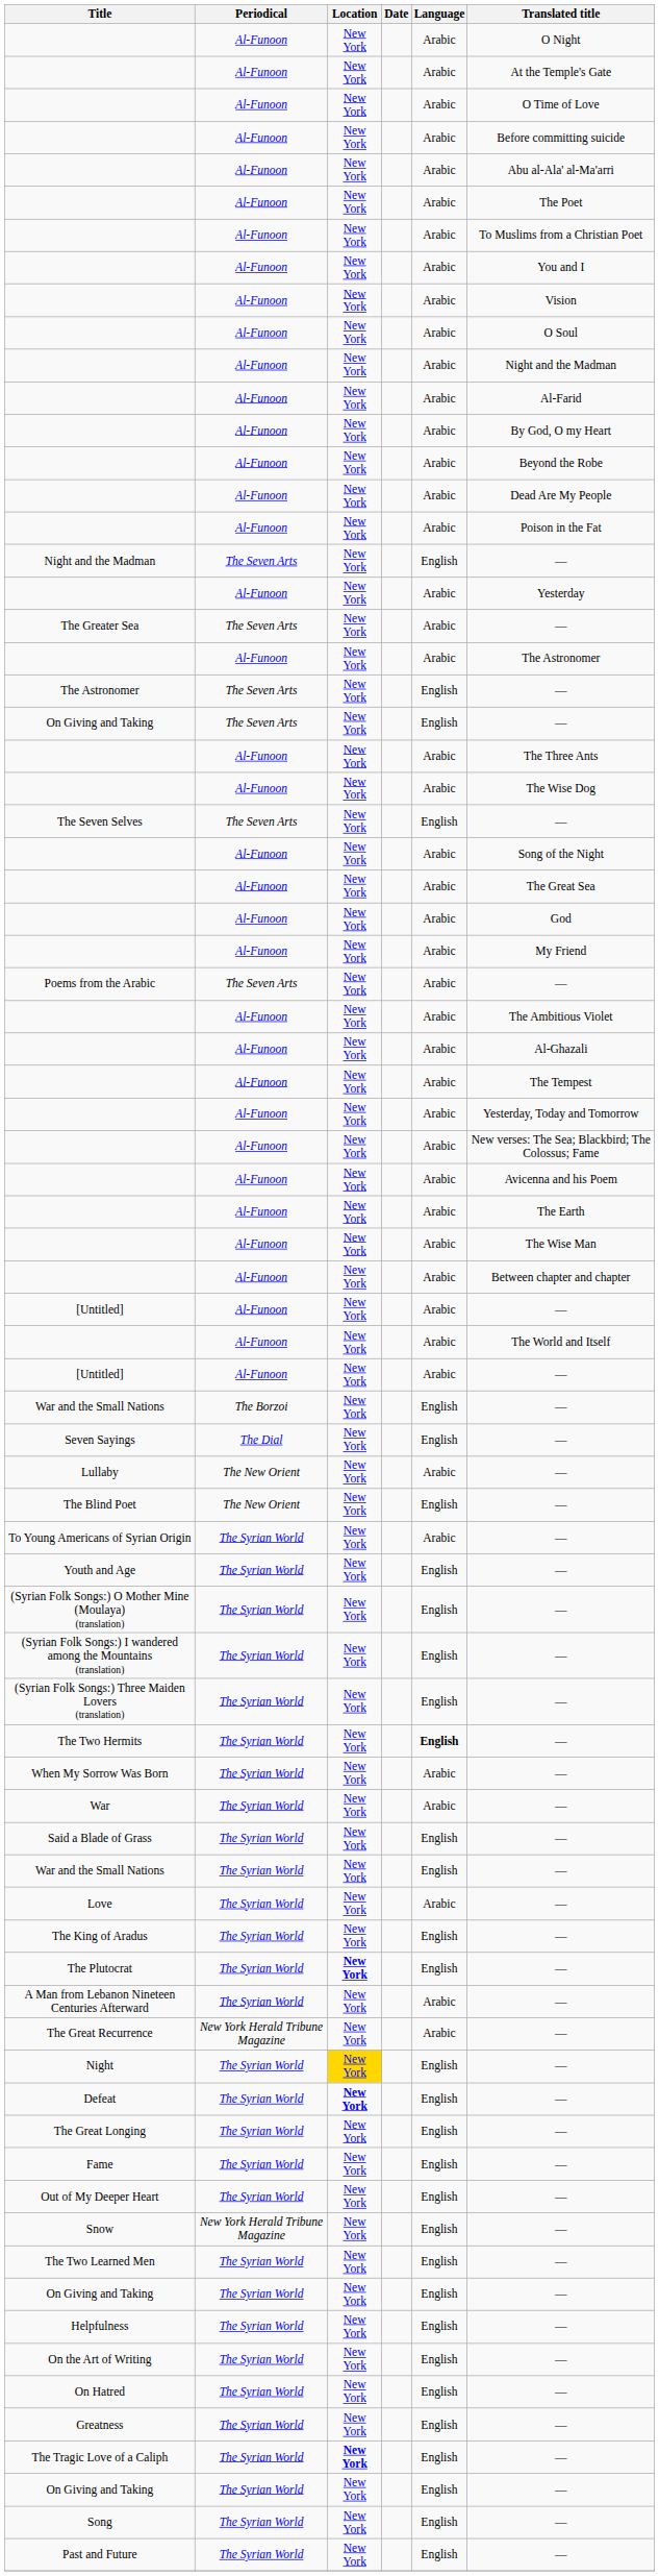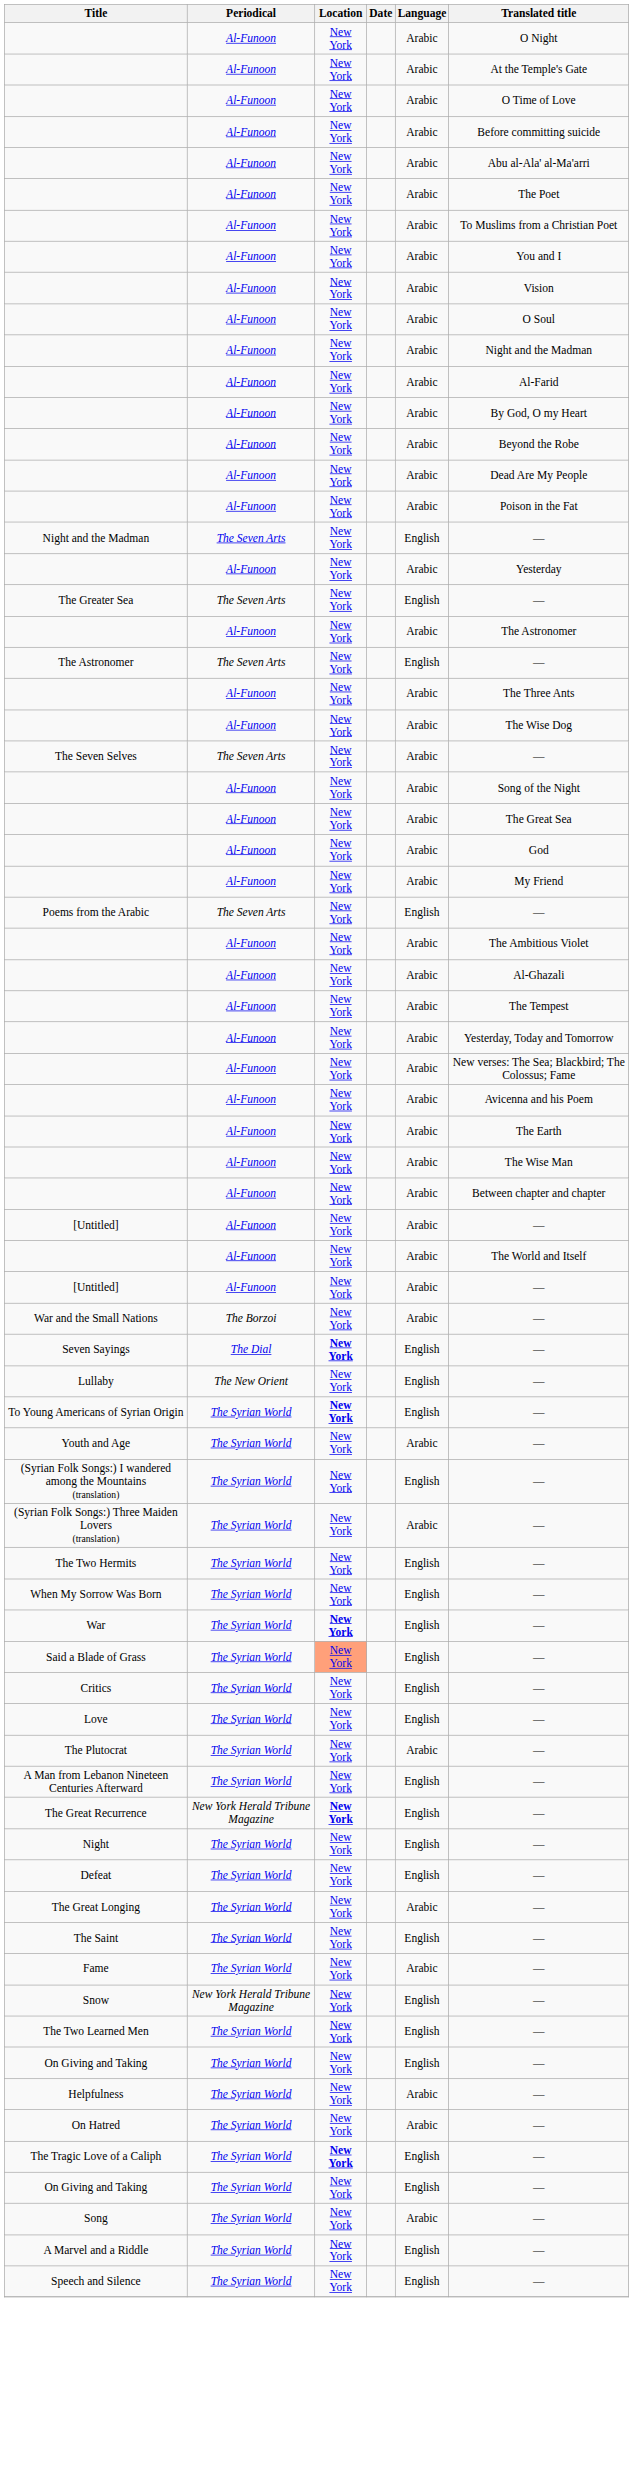 <table class="wikitable center sortable" style="text-align:center">
 <tr>
 <th>Title</th>
 <th>Periodical</th>
 <th>Location</th>
 <th>Date</th>
 <th>Language</th>
 <th>Translated title</th>
 </tr>
 <tr>
 <td></td>
 <td><em><a href='#'>Al-Funoon</a></em></td>
 <td><a href='#'>New York</a></td>
 <td></td>
 <td>Arabic</td>
 <td>O Night</td>
 </tr>
 <tr>
 <td></td>
 <td><em><a href='#'>Al-Funoon</a></em></td>
 <td><a href='#'>New York</a></td>
 <td></td>
 <td>Arabic</td>
 <td>At the Temple's Gate</td>
 </tr>
 <tr>
 <td></td>
 <td><em><a href='#'>Al-Funoon</a></em></td>
 <td><a href='#'>New York</a></td>
 <td></td>
 <td>Arabic</td>
 <td>O Time of Love</td>
 </tr>
 <tr>
 <td></td>
 <td><em><a href='#'>Al-Funoon</a></em></td>
 <td><a href='#'>New York</a></td>
 <td></td>
 <td>Arabic</td>
 <td>Before committing suicide</td>
 </tr>
 <tr>
 <td></td>
 <td><em><a href='#'>Al-Funoon</a></em></td>
 <td><a href='#'>New York</a></td>
 <td></td>
 <td>Arabic</td>
 <td>Abu al-Ala' al-Ma'arri</td>
 </tr>
 <tr>
 <td></td>
 <td><em><a href='#'>Al-Funoon</a></em></td>
 <td><a href='#'>New York</a></td>
 <td></td>
 <td>Arabic</td>
 <td>The Poet</td>
 </tr>
 <tr>
 <td></td>
 <td><em><a href='#'>Al-Funoon</a></em></td>
 <td><a href='#'>New York</a></td>
 <td></td>
 <td>Arabic</td>
 <td>To Muslims from a Christian Poet</td>
 </tr>
 <tr>
 <td></td>
 <td><em><a href='#'>Al-Funoon</a></em></td>
 <td><a href='#'>New York</a></td>
 <td></td>
 <td>Arabic</td>
 <td>You and I</td>
 </tr>
 <tr>
 <td></td>
 <td><em><a href='#'>Al-Funoon</a></em></td>
 <td><a href='#'>New York</a></td>
 <td></td>
 <td>Arabic</td>
 <td>Vision</td>
 </tr>
 <tr>
 <td></td>
 <td><em><a href='#'>Al-Funoon</a></em></td>
 <td><a href='#'>New York</a></td>
 <td></td>
 <td>Arabic</td>
 <td>O Soul</td>
 </tr>
 <tr>
 <td></td>
 <td><em><a href='#'>Al-Funoon</a></em></td>
 <td><a href='#'>New York</a></td>
 <td></td>
 <td>Arabic</td>
 <td>Night and the Madman</td>
 </tr>
 <tr>
 <td></td>
 <td><em><a href='#'>Al-Funoon</a></em></td>
 <td><a href='#'>New York</a></td>
 <td></td>
 <td>Arabic</td>
 <td>Al-Farid</td>
 </tr>
 <tr>
 <td></td>
 <td><em><a href='#'>Al-Funoon</a></em></td>
 <td><a href='#'>New York</a></td>
 <td></td>
 <td>Arabic</td>
 <td>By God, O my Heart</td>
 </tr>
 <tr>
 <td></td>
 <td><em><a href='#'>Al-Funoon</a></em></td>
 <td><a href='#'>New York</a></td>
 <td></td>
 <td>Arabic</td>
 <td>Beyond the Robe</td>
 </tr>
 <tr>
 <td></td>
 <td><em><a href='#'>Al-Funoon</a></em></td>
 <td><a href='#'>New York</a></td>
 <td></td>
 <td>Arabic</td>
 <td>Dead Are My People</td>
 </tr>
 <tr>
 <td></td>
 <td><em><a href='#'>Al-Funoon</a></em></td>
 <td><a href='#'>New York</a></td>
 <td></td>
 <td>Arabic</td>
 <td>Poison in the Fat</td>
 </tr>
 <tr>
 <td>Night and the Madman</td>
 <td><em><a href='#'>The Seven Arts</a></em></td>
 <td><a href='#'>New York</a></td>
 <td></td>
 <td>English</td>
 <td>—</td>
 </tr>
 <tr>
 <td></td>
 <td><em><a href='#'>Al-Funoon</a></em></td>
 <td><a href='#'>New York</a></td>
 <td></td>
 <td>Arabic</td>
 <td>Yesterday</td>
 </tr>
 <tr>
 <td>The Greater Sea</td>
 <td><em>The Seven Arts</em></td>
 <td><a href='#'>New York</a></td>
 <td></td>
-<td>Arabic</td>
+<td>English</td>
 <td>—</td>
 </tr>
 <tr>
 <td></td>
 <td><em><a href='#'>Al-Funoon</a></em></td>
 <td><a href='#'>New York</a></td>
 <td></td>
 <td>Arabic</td>
 <td>The Astronomer</td>
 </tr>
 <tr>
 <td>The Astronomer</td>
-<td><em>The Seven Arts</em></td>
-<td><a href='#'>New York</a></td>
-<td></td>
-<td>English</td>
-<td>—</td>
-</tr>
-<tr>
-<td>On Giving and Taking</td>
 <td><em>The Seven Arts</em></td>
 <td><a href='#'>New York</a></td>
 <td></td>
 <td>English</td>
 <td>—</td>
 </tr>
 <tr>
 <td></td>
 <td><em><a href='#'>Al-Funoon</a></em></td>
 <td><a href='#'>New York</a></td>
 <td></td>
 <td>Arabic</td>
 <td>The Three Ants</td>
 </tr>
 <tr>
 <td></td>
 <td><em><a href='#'>Al-Funoon</a></em></td>
 <td><a href='#'>New York</a></td>
 <td></td>
 <td>Arabic</td>
 <td>The Wise Dog</td>
 </tr>
 <tr>
 <td>The Seven Selves</td>
 <td><em>The Seven Arts</em></td>
 <td><a href='#'>New York</a></td>
 <td></td>
-<td>English</td>
+<td>Arabic</td>
 <td>—</td>
 </tr>
 <tr>
 <td></td>
 <td><em><a href='#'>Al-Funoon</a></em></td>
 <td><a href='#'>New York</a></td>
 <td></td>
 <td>Arabic</td>
 <td>Song of the Night</td>
 </tr>
 <tr>
 <td></td>
 <td><em><a href='#'>Al-Funoon</a></em></td>
 <td><a href='#'>New York</a></td>
 <td></td>
 <td>Arabic</td>
 <td>The Great Sea</td>
 </tr>
 <tr>
 <td></td>
 <td><em><a href='#'>Al-Funoon</a></em></td>
 <td><a href='#'>New York</a></td>
 <td></td>
 <td>Arabic</td>
 <td>God</td>
 </tr>
 <tr>
 <td></td>
 <td><em><a href='#'>Al-Funoon</a></em></td>
 <td><a href='#'>New York</a></td>
 <td></td>
 <td>Arabic</td>
 <td>My Friend</td>
 </tr>
 <tr>
 <td>Poems from the Arabic</td>
 <td><em>The Seven Arts</em></td>
 <td><a href='#'>New York</a></td>
 <td></td>
-<td>Arabic</td>
+<td>English</td>
 <td>—</td>
 </tr>
 <tr>
 <td></td>
 <td><em><a href='#'>Al-Funoon</a></em></td>
 <td><a href='#'>New York</a></td>
 <td></td>
 <td>Arabic</td>
 <td>The Ambitious Violet</td>
 </tr>
 <tr>
 <td></td>
 <td><em><a href='#'>Al-Funoon</a></em></td>
 <td><a href='#'>New York</a></td>
 <td></td>
 <td>Arabic</td>
 <td>Al-Ghazali</td>
 </tr>
 <tr>
 <td></td>
 <td><em><a href='#'>Al-Funoon</a></em></td>
 <td><a href='#'>New York</a></td>
 <td></td>
 <td>Arabic</td>
 <td>The Tempest</td>
 </tr>
 <tr>
 <td></td>
 <td><em><a href='#'>Al-Funoon</a></em></td>
 <td><a href='#'>New York</a></td>
 <td></td>
 <td>Arabic</td>
 <td>Yesterday, Today and Tomorrow</td>
 </tr>
 <tr>
 <td></td>
 <td><em><a href='#'>Al-Funoon</a></em></td>
 <td><a href='#'>New York</a></td>
 <td></td>
 <td>Arabic</td>
 <td>New verses: The Sea; Blackbird; The Colossus; Fame</td>
 </tr>
 <tr>
 <td></td>
 <td><em><a href='#'>Al-Funoon</a></em></td>
 <td><a href='#'>New York</a></td>
 <td></td>
 <td>Arabic</td>
 <td>Avicenna and his Poem</td>
 </tr>
 <tr>
 <td></td>
 <td><em><a href='#'>Al-Funoon</a></em></td>
 <td><a href='#'>New York</a></td>
 <td></td>
 <td>Arabic</td>
 <td>The Earth</td>
 </tr>
 <tr>
 <td></td>
 <td><em><a href='#'>Al-Funoon</a></em></td>
 <td><a href='#'>New York</a></td>
 <td></td>
 <td>Arabic</td>
 <td>The Wise Man</td>
 </tr>
 <tr>
 <td></td>
 <td><em><a href='#'>Al-Funoon</a></em></td>
 <td><a href='#'>New York</a></td>
 <td></td>
 <td>Arabic</td>
 <td>Between chapter and chapter</td>
 </tr>
 <tr>
 <td>[Untitled]</td>
 <td><em><a href='#'>Al-Funoon</a></em></td>
 <td><a href='#'>New York</a></td>
 <td></td>
 <td>Arabic</td>
 <td>—</td>
 </tr>
 <tr>
 <td></td>
 <td><em><a href='#'>Al-Funoon</a></em></td>
 <td><a href='#'>New York</a></td>
 <td></td>
 <td>Arabic</td>
 <td>The World and Itself</td>
 </tr>
 <tr>
 <td>[Untitled]</td>
 <td><em><a href='#'>Al-Funoon</a></em></td>
 <td><a href='#'>New York</a></td>
 <td></td>
 <td>Arabic</td>
 <td>—</td>
 </tr>
 <tr>
 <td>War and the Small Nations</td>
 <td><em>The Borzoi</em></td>
 <td><a href='#'>New York</a></td>
 <td></td>
-<td>English</td>
+<td>Arabic</td>
 <td>—</td>
 </tr>
 <tr>
 <td>Seven Sayings</td>
 <td><em><a href='#'>The Dial</a></em></td>
-<td><a href='#'>New York</a></td>
+<td><strong><a href='#'>New York</a></strong></td>
 <td></td>
 <td>English</td>
 <td>—</td>
 </tr>
 <tr>
 <td>Lullaby</td>
 <td><em>The New Orient</em></td>
 <td><a href='#'>New York</a></td>
 <td></td>
-<td>Arabic</td>
-<td>—</td>
-</tr>
-<tr>
-<td>The Blind Poet</td>
-<td><em>The New Orient</em></td>
-<td><a href='#'>New York</a></td>
-<td></td>
 <td>English</td>
 <td>—</td>
 </tr>
 <tr>
 <td>To Young Americans of Syrian Origin</td>
 <td><em><a href='#'>The Syrian World</a></em></td>
-<td><a href='#'>New York</a></td>
+<td><strong><a href='#'>New York</a></strong></td>
 <td></td>
-<td>Arabic</td>
+<td>English</td>
 <td>—</td>
 </tr>
 <tr>
 <td>Youth and Age</td>
 <td><em><a href='#'>The Syrian World</a></em></td>
 <td><a href='#'>New York</a></td>
 <td></td>
-<td>English</td>
-<td>—</td>
-</tr>
-<tr>
-<td>(Syrian Folk Songs:) O Mother Mine (Moulaya)<br><small>(translation)</small></td>
-<td><em><a href='#'>The Syrian World</a></em></td>
-<td><a href='#'>New York</a></td>
-<td></td>
-<td>English</td>
+<td>Arabic</td>
 <td>—</td>
 </tr>
 <tr>
 <td>(Syrian Folk Songs:) I wandered among the Mountains<br><small>(translation)</small></td>
 <td><em><a href='#'>The Syrian World</a></em></td>
 <td><a href='#'>New York</a></td>
 <td></td>
 <td>English</td>
 <td>—</td>
 </tr>
 <tr>
 <td>(Syrian Folk Songs:) Three Maiden Lovers<br><small>(translation)</small></td>
 <td><em><a href='#'>The Syrian World</a></em></td>
 <td><a href='#'>New York</a></td>
 <td></td>
-<td>English</td>
+<td>Arabic</td>
 <td>—</td>
 </tr>
 <tr>
 <td>The Two Hermits</td>
 <td><em><a href='#'>The Syrian World</a></em></td>
 <td><a href='#'>New York</a></td>
 <td></td>
-<td><strong>English</strong></td>
+<td>English</td>
 <td>—</td>
 </tr>
 <tr>
 <td>When My Sorrow Was Born</td>
 <td><em><a href='#'>The Syrian World</a></em></td>
 <td><a href='#'>New York</a></td>
 <td></td>
-<td>Arabic</td>
+<td>English</td>
 <td>—</td>
 </tr>
 <tr>
 <td>War</td>
 <td><em><a href='#'>The Syrian World</a></em></td>
-<td><a href='#'>New York</a></td>
+<td><strong><a href='#'>New York</a></strong></td>
 <td></td>
-<td>Arabic</td>
+<td>English</td>
 <td>—</td>
 </tr>
 <tr>
 <td>Said a Blade of Grass</td>
 <td><em><a href='#'>The Syrian World</a></em></td>
-<td><a href='#'>New York</a></td>
+<td style="background: lightsalmon;"><a href='#'>New York</a></td>
 <td></td>
 <td>English</td>
 <td>—</td>
 </tr>
 <tr>
-<td>War and the Small Nations</td>
+<td>Critics</td>
 <td><em><a href='#'>The Syrian World</a></em></td>
 <td><a href='#'>New York</a></td>
 <td></td>
 <td>English</td>
 <td>—</td>
 </tr>
 <tr>
 <td>Love</td>
 <td><em><a href='#'>The Syrian World</a></em></td>
 <td><a href='#'>New York</a></td>
 <td></td>
+<td>English</td>
+<td>—</td>
+</tr>
+<tr>
+<td>The Plutocrat</td>
+<td><em><a href='#'>The Syrian World</a></em></td>
+<td><a href='#'>New York</a></td>
+<td></td>
 <td>Arabic</td>
 <td>—</td>
 </tr>
 <tr>
-<td>The King of Aradus</td>
+<td>A Man from Lebanon Nineteen Centuries Afterward</td>
 <td><em><a href='#'>The Syrian World</a></em></td>
 <td><a href='#'>New York</a></td>
 <td></td>
 <td>English</td>
 <td>—</td>
 </tr>
 <tr>
-<td>The Plutocrat</td>
-<td><em><a href='#'>The Syrian World</a></em></td>
+<td>The Great Recurrence</td>
+<td><em>New York Herald Tribune Magazine</em></td>
 <td><strong><a href='#'>New York</a></strong></td>
 <td></td>
 <td>English</td>
 <td>—</td>
 </tr>
 <tr>
-<td>A Man from Lebanon Nineteen Centuries Afterward</td>
+<td>Night</td>
+<td><em><a href='#'>The Syrian World</a></em></td>
+<td><a href='#'>New York</a></td>
+<td></td>
+<td>English</td>
+<td>—</td>
+</tr>
+<tr>
+<td>Defeat</td>
+<td><em><a href='#'>The Syrian World</a></em></td>
+<td><a href='#'>New York</a></td>
+<td></td>
+<td>English</td>
+<td>—</td>
+</tr>
+<tr>
+<td>The Great Longing</td>
 <td><em><a href='#'>The Syrian World</a></em></td>
 <td><a href='#'>New York</a></td>
 <td></td>
 <td>Arabic</td>
 <td>—</td>
 </tr>
 <tr>
-<td>The Great Recurrence</td>
-<td><em>New York Herald Tribune Magazine</em></td>
-<td><a href='#'>New York</a></td>
-<td></td>
-<td>Arabic</td>
-<td>—</td>
-</tr>
-<tr>
-<td>Night</td>
-<td><em><a href='#'>The Syrian World</a></em></td>
-<td style="background: gold;"><a href='#'>New York</a></td>
-<td></td>
-<td>English</td>
-<td>—</td>
-</tr>
-<tr>
-<td>Defeat</td>
-<td><em><a href='#'>The Syrian World</a></em></td>
-<td><strong><a href='#'>New York</a></strong></td>
-<td></td>
-<td>English</td>
-<td>—</td>
-</tr>
-<tr>
-<td>The Great Longing</td>
+<td>The Saint</td>
 <td><em><a href='#'>The Syrian World</a></em></td>
 <td><a href='#'>New York</a></td>
 <td></td>
 <td>English</td>
 <td>—</td>
 </tr>
 <tr>
 <td>Fame</td>
 <td><em><a href='#'>The Syrian World</a></em></td>
 <td><a href='#'>New York</a></td>
 <td></td>
-<td>English</td>
-<td>—</td>
-</tr>
-<tr>
-<td>Out of My Deeper Heart</td>
-<td><em><a href='#'>The Syrian World</a></em></td>
-<td><a href='#'>New York</a></td>
-<td></td>
-<td>English</td>
+<td>Arabic</td>
 <td>—</td>
 </tr>
 <tr>
 <td>Snow</td>
 <td><em>New York Herald Tribune Magazine</em></td>
 <td><a href='#'>New York</a></td>
 <td></td>
 <td>English</td>
 <td>—</td>
 </tr>
 <tr>
 <td>The Two Learned Men</td>
 <td><em><a href='#'>The Syrian World</a></em></td>
 <td><a href='#'>New York</a></td>
 <td></td>
 <td>English</td>
 <td>—</td>
 </tr>
 <tr>
 <td>On Giving and Taking</td>
 <td><em><a href='#'>The Syrian World</a></em></td>
 <td><a href='#'>New York</a></td>
 <td></td>
 <td>English</td>
 <td>—</td>
 </tr>
 <tr>
 <td>Helpfulness</td>
 <td><em><a href='#'>The Syrian World</a></em></td>
 <td><a href='#'>New York</a></td>
 <td></td>
-<td>English</td>
-<td>—</td>
-</tr>
-<tr>
-<td>On the Art of Writing</td>
-<td><em><a href='#'>The Syrian World</a></em></td>
-<td><a href='#'>New York</a></td>
-<td></td>
-<td>English</td>
+<td>Arabic</td>
 <td>—</td>
 </tr>
 <tr>
 <td>On Hatred</td>
 <td><em><a href='#'>The Syrian World</a></em></td>
 <td><a href='#'>New York</a></td>
 <td></td>
-<td>English</td>
-<td>—</td>
-</tr>
-<tr>
-<td>Greatness</td>
-<td><em><a href='#'>The Syrian World</a></em></td>
-<td><a href='#'>New York</a></td>
-<td></td>
-<td>English</td>
+<td>Arabic</td>
 <td>—</td>
 </tr>
 <tr>
 <td>The Tragic Love of a Caliph</td>
 <td><em><a href='#'>The Syrian World</a></em></td>
 <td><strong><a href='#'>New York</a></strong></td>
 <td></td>
 <td>English</td>
 <td>—</td>
 </tr>
 <tr>
 <td>On Giving and Taking</td>
 <td><em><a href='#'>The Syrian World</a></em></td>
 <td><a href='#'>New York</a></td>
 <td></td>
 <td>English</td>
 <td>—</td>
 </tr>
 <tr>
 <td>Song</td>
 <td><em><a href='#'>The Syrian World</a></em></td>
 <td><a href='#'>New York</a></td>
 <td></td>
+<td>Arabic</td>
+<td>—</td>
+</tr>
+<tr>
+<td>A Marvel and a Riddle</td>
+<td><em><a href='#'>The Syrian World</a></em></td>
+<td><a href='#'>New York</a></td>
+<td></td>
 <td>English</td>
 <td>—</td>
 </tr>
 <tr>
-<td>Past and Future</td>
+<td>Speech and Silence</td>
 <td><em><a href='#'>The Syrian World</a></em></td>
 <td><a href='#'>New York</a></td>
 <td></td>
 <td>English</td>
 <td>—</td>
 </tr>
 <tr class="sortbottom">
 </tr>
 </table>
